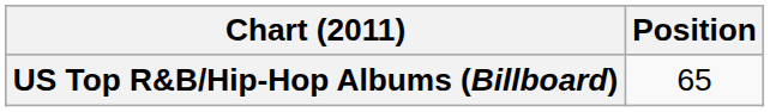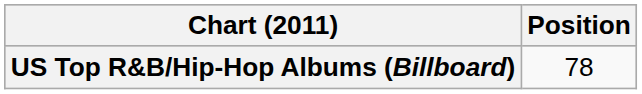 <table class="wikitable plainrowheaders" style="text-align:center;">
 <tr>
 <th>Chart (2011)</th>
 <th>Position</th>
 </tr>
 <tr>
 <th scope="row">US Top R&B/Hip-Hop Albums (<em>Billboard</em>)</th>
-<td align="center">65</td>
+<td align="center">78</td>
 </tr>
 </table>
